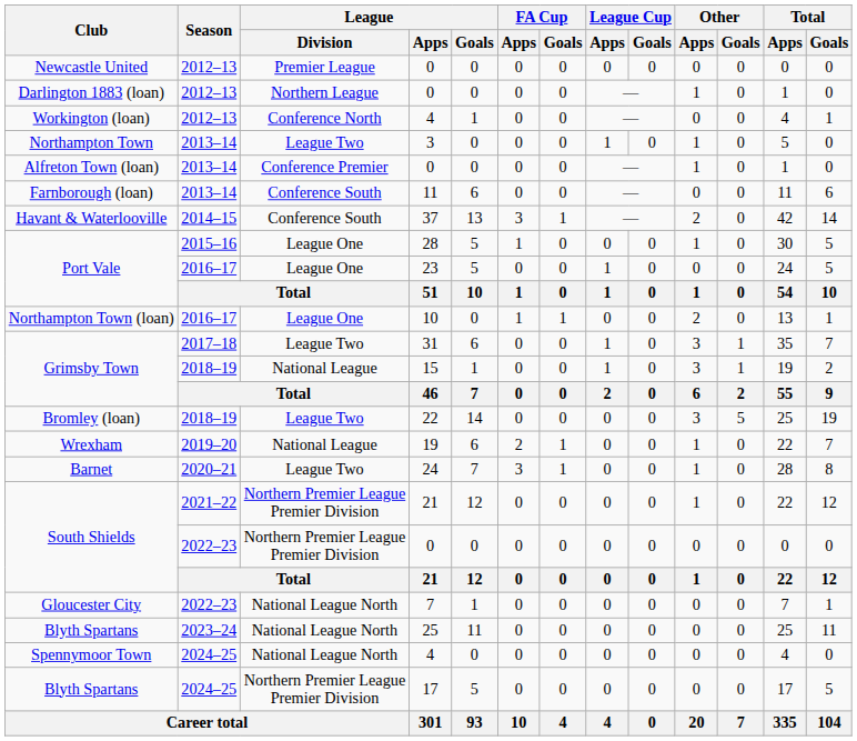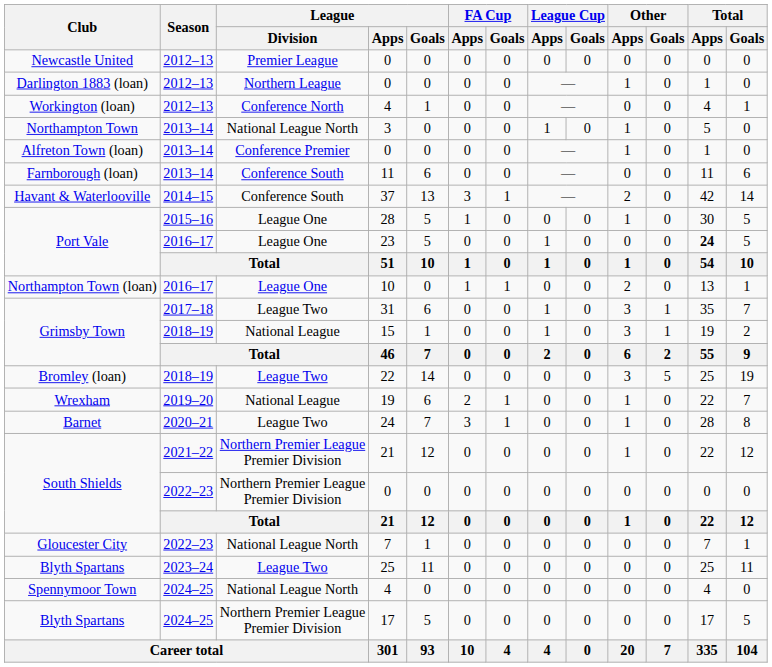 <table class="wikitable" style="text-align:center">
 <tr>
 <th rowspan="2">Club</th>
 <th rowspan="2">Season</th>
 <th colspan="3">League</th>
 <th colspan="2"><a href='#'>FA Cup</a></th>
 <th colspan="2"><a href='#'>League Cup</a></th>
 <th colspan="2">Other</th>
 <th colspan="2">Total</th>
 </tr>
 <tr>
 <th>Division</th>
 <th>Apps</th>
 <th>Goals</th>
 <th>Apps</th>
 <th>Goals</th>
 <th>Apps</th>
 <th>Goals</th>
 <th>Apps</th>
 <th>Goals</th>
 <th>Apps</th>
 <th>Goals</th>
 </tr>
 <tr>
 <td><a href='#'>Newcastle United</a></td>
 <td><a href='#'>2012–13</a></td>
 <td><a href='#'>Premier League</a></td>
 <td>0</td>
 <td>0</td>
 <td>0</td>
 <td>0</td>
 <td>0</td>
 <td>0</td>
 <td>0</td>
 <td>0</td>
 <td>0</td>
 <td>0</td>
 </tr>
 <tr>
 <td><a href='#'>Darlington 1883</a> (loan)</td>
 <td><a href='#'>2012–13</a></td>
 <td><a href='#'>Northern League</a></td>
 <td>0</td>
 <td>0</td>
 <td>0</td>
 <td>0</td>
 <td colspan="2">—</td>
 <td>1</td>
 <td>0</td>
 <td>1</td>
 <td>0</td>
 </tr>
 <tr>
 <td><a href='#'>Workington</a> (loan)</td>
 <td><a href='#'>2012–13</a></td>
 <td><a href='#'>Conference North</a></td>
 <td>4</td>
 <td>1</td>
 <td>0</td>
 <td>0</td>
 <td colspan="2">—</td>
 <td>0</td>
 <td>0</td>
 <td>4</td>
 <td>1</td>
 </tr>
 <tr>
 <td><a href='#'>Northampton Town</a></td>
 <td><a href='#'>2013–14</a></td>
-<td><a href='#'>League Two</a></td>
+<td>National League North</td>
 <td>3</td>
 <td>0</td>
 <td>0</td>
 <td>0</td>
 <td>1</td>
 <td>0</td>
 <td>1</td>
 <td>0</td>
 <td>5</td>
 <td>0</td>
 </tr>
 <tr>
 <td><a href='#'>Alfreton Town</a> (loan)</td>
 <td><a href='#'>2013–14</a></td>
 <td><a href='#'>Conference Premier</a></td>
 <td>0</td>
 <td>0</td>
 <td>0</td>
 <td>0</td>
 <td colspan="2">—</td>
 <td>1</td>
 <td>0</td>
 <td>1</td>
 <td>0</td>
 </tr>
 <tr>
 <td><a href='#'>Farnborough</a> (loan)</td>
 <td><a href='#'>2013–14</a></td>
 <td><a href='#'>Conference South</a></td>
 <td>11</td>
 <td>6</td>
 <td>0</td>
 <td>0</td>
 <td colspan="2">—</td>
 <td>0</td>
 <td>0</td>
 <td>11</td>
 <td>6</td>
 </tr>
 <tr>
 <td><a href='#'>Havant & Waterlooville</a></td>
 <td><a href='#'>2014–15</a></td>
 <td>Conference South</td>
 <td>37</td>
 <td>13</td>
 <td>3</td>
 <td>1</td>
 <td colspan="2">—</td>
 <td>2</td>
 <td>0</td>
 <td>42</td>
 <td>14</td>
 </tr>
 <tr>
 <td rowspan=3><a href='#'>Port Vale</a></td>
 <td><a href='#'>2015–16</a></td>
 <td>League One</td>
 <td>28</td>
 <td>5</td>
 <td>1</td>
 <td>0</td>
 <td>0</td>
 <td>0</td>
 <td>1</td>
 <td>0</td>
 <td>30</td>
 <td>5</td>
 </tr>
 <tr>
 <td><a href='#'>2016–17</a></td>
 <td>League One</td>
 <td>23</td>
 <td>5</td>
 <td>0</td>
 <td>0</td>
 <td>1</td>
 <td>0</td>
 <td>0</td>
 <td>0</td>
-<td>24</td>
+<td><strong>24</strong></td>
 <td>5</td>
 </tr>
 <tr>
 <th colspan="2">Total</th>
 <th>51</th>
 <th>10</th>
 <th>1</th>
 <th>0</th>
 <th>1</th>
 <th>0</th>
 <th>1</th>
 <th>0</th>
 <th>54</th>
 <th>10</th>
 </tr>
 <tr>
 <td><a href='#'>Northampton Town</a> (loan)</td>
 <td><a href='#'>2016–17</a></td>
 <td><a href='#'>League One</a></td>
 <td>10</td>
 <td>0</td>
 <td>1</td>
 <td>1</td>
 <td>0</td>
 <td>0</td>
 <td>2</td>
 <td>0</td>
 <td>13</td>
 <td>1</td>
 </tr>
 <tr>
 <td rowspan=3><a href='#'>Grimsby Town</a></td>
 <td><a href='#'>2017–18</a></td>
 <td>League Two</td>
 <td>31</td>
 <td>6</td>
 <td>0</td>
 <td>0</td>
 <td>1</td>
 <td>0</td>
 <td>3</td>
 <td>1</td>
 <td>35</td>
 <td>7</td>
 </tr>
 <tr>
 <td><a href='#'>2018–19</a></td>
 <td>National League</td>
 <td>15</td>
 <td>1</td>
 <td>0</td>
 <td>0</td>
 <td>1</td>
 <td>0</td>
 <td>3</td>
 <td>1</td>
 <td>19</td>
 <td>2</td>
 </tr>
 <tr>
 <th colspan="2">Total</th>
 <th>46</th>
 <th>7</th>
 <th>0</th>
 <th>0</th>
 <th>2</th>
 <th>0</th>
 <th>6</th>
 <th>2</th>
 <th>55</th>
 <th>9</th>
 </tr>
 <tr>
 <td><a href='#'>Bromley</a> (loan)</td>
 <td><a href='#'>2018–19</a></td>
 <td><a href='#'>League Two</a></td>
 <td>22</td>
 <td>14</td>
 <td>0</td>
 <td>0</td>
 <td>0</td>
 <td>0</td>
 <td>3</td>
 <td>5</td>
 <td>25</td>
 <td>19</td>
 </tr>
 <tr>
 <td><a href='#'>Wrexham</a></td>
 <td><a href='#'>2019–20</a></td>
 <td>National League</td>
 <td>19</td>
 <td>6</td>
 <td>2</td>
 <td>1</td>
 <td>0</td>
 <td>0</td>
 <td>1</td>
 <td>0</td>
 <td>22</td>
 <td>7</td>
 </tr>
 <tr>
 <td><a href='#'>Barnet</a></td>
 <td><a href='#'>2020–21</a></td>
 <td>League Two</td>
 <td>24</td>
 <td>7</td>
 <td>3</td>
 <td>1</td>
 <td>0</td>
 <td>0</td>
 <td>1</td>
 <td>0</td>
 <td>28</td>
 <td>8</td>
 </tr>
 <tr>
 <td rowspan=3><a href='#'>South Shields</a></td>
 <td><a href='#'>2021–22</a></td>
 <td><a href='#'>Northern Premier League</a><br>Premier Division</td>
 <td>21</td>
 <td>12</td>
 <td>0</td>
 <td>0</td>
 <td>0</td>
 <td>0</td>
 <td>1</td>
 <td>0</td>
 <td>22</td>
 <td>12</td>
 </tr>
 <tr>
 <td><a href='#'>2022–23</a></td>
 <td>Northern Premier League<br>Premier Division</td>
 <td>0</td>
 <td>0</td>
 <td>0</td>
 <td>0</td>
 <td>0</td>
 <td>0</td>
 <td>0</td>
 <td>0</td>
 <td>0</td>
 <td>0</td>
 </tr>
 <tr>
 <th colspan="2">Total</th>
 <th>21</th>
 <th>12</th>
 <th>0</th>
 <th>0</th>
 <th>0</th>
 <th>0</th>
 <th>1</th>
 <th>0</th>
 <th>22</th>
 <th>12</th>
 </tr>
 <tr>
 <td><a href='#'>Gloucester City</a></td>
 <td><a href='#'>2022–23</a></td>
 <td>National League North</td>
 <td>7</td>
 <td>1</td>
 <td>0</td>
 <td>0</td>
 <td>0</td>
 <td>0</td>
 <td>0</td>
 <td>0</td>
 <td>7</td>
 <td>1</td>
 </tr>
 <tr>
 <td><a href='#'>Blyth Spartans</a></td>
 <td><a href='#'>2023–24</a></td>
-<td>National League North</td>
+<td><a href='#'>League Two</a></td>
 <td>25</td>
 <td>11</td>
 <td>0</td>
 <td>0</td>
 <td>0</td>
 <td>0</td>
 <td>0</td>
 <td>0</td>
 <td>25</td>
 <td>11</td>
 </tr>
 <tr>
 <td><a href='#'>Spennymoor Town</a></td>
 <td><a href='#'>2024–25</a></td>
 <td>National League North</td>
 <td>4</td>
 <td>0</td>
 <td>0</td>
 <td>0</td>
 <td>0</td>
 <td>0</td>
 <td>0</td>
 <td>0</td>
 <td>4</td>
 <td>0</td>
 </tr>
 <tr>
 <td><a href='#'>Blyth Spartans</a></td>
 <td><a href='#'>2024–25</a></td>
 <td>Northern Premier League<br>Premier Division</td>
 <td>17</td>
 <td>5</td>
 <td>0</td>
 <td>0</td>
 <td>0</td>
 <td>0</td>
 <td>0</td>
 <td>0</td>
 <td>17</td>
 <td>5</td>
 </tr>
 <tr>
 <th colspan="3">Career total</th>
 <th>301</th>
 <th>93</th>
 <th>10</th>
 <th>4</th>
 <th>4</th>
 <th>0</th>
 <th>20</th>
 <th>7</th>
 <th>335</th>
 <th>104</th>
 </tr>
 </table>
